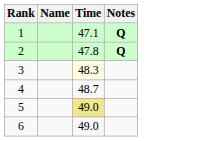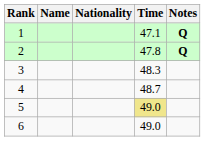 <table class="wikitable sortable" style="text-align:center">
 <tr>
 <th>Rank</th>
 <th>Name</th>
+<th>Nationality</th>
 <th>Time</th>
 <th>Notes</th>
 </tr>
 <tr bgcolor=ccffcc>
 <td>1</td>
+<td align=left></td>
 <td align=left></td>
 <td>47.1</td>
 <td><strong>Q</strong></td>
 </tr>
 <tr bgcolor=ccffcc>
 <td>2</td>
 <td align=left></td>
+<td align=left></td>
 <td>47.8</td>
 <td><strong>Q</strong></td>
 </tr>
 <tr>
 <td>3</td>
 <td align=left></td>
-<td style="background: lightyellow;">48.3</td>
+<td align=left></td>
+<td>48.3</td>
 <td></td>
 </tr>
 <tr>
 <td>4</td>
+<td align=left></td>
 <td align=left></td>
 <td>48.7</td>
 <td></td>
 </tr>
 <tr>
 <td>5</td>
 <td align=left></td>
+<td align=left></td>
 <td style="background: khaki;">49.0</td>
 <td></td>
 </tr>
 <tr>
 <td>6</td>
 <td align=left></td>
+<td align=left></td>
 <td>49.0</td>
 <td></td>
 </tr>
 </table>
